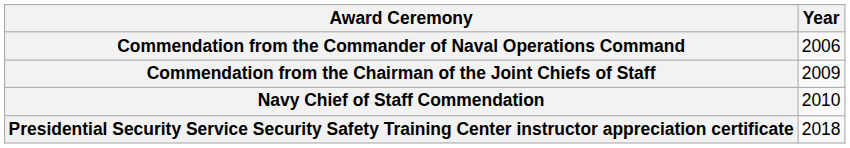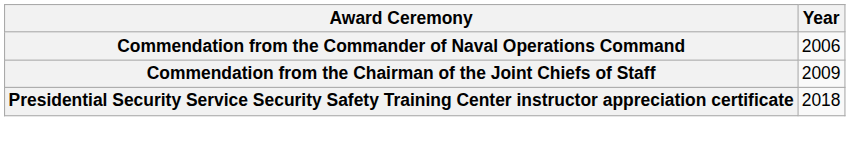 <table class="wikitable plainrowheaders" style="text-align:center;">
 <tr>
 <th>Award Ceremony</th>
 <th>Year</th>
 </tr>
 <tr>
 <th scope="row">Commendation from the Commander of Naval Operations Command</th>
 <td>2006</td>
 </tr>
 <tr>
 <th scope="row">Commendation from the Chairman of the Joint Chiefs of Staff</th>
 <td>2009</td>
 </tr>
 <tr>
-<th scope="row">Navy Chief of Staff Commendation</th>
-<td>2010</td>
-</tr>
-<tr>
 <th scope="row">Presidential Security Service Security Safety Training Center instructor appreciation certificate</th>
 <td>2018</td>
 </tr>
 </table>
